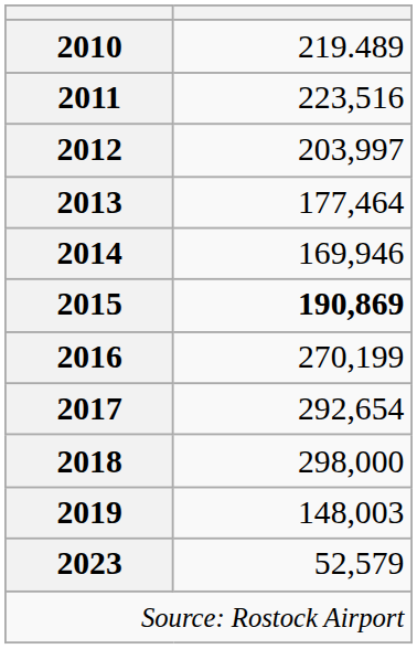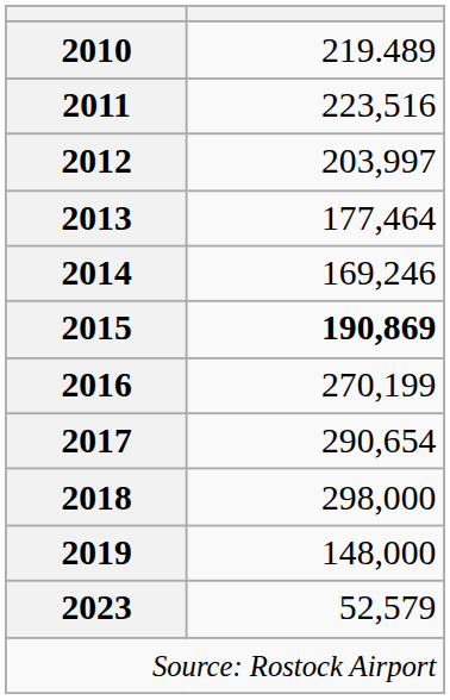 <table class="wikitable" style="text-align: right; width:200px;" align="center">
 <tr>
 <th style="width:75px"></th>
 <th></th>
 </tr>
 <tr>
 <th>2010</th>
 <td>219.489</td>
 </tr>
 <tr>
 <th>2011</th>
 <td> 223,516</td>
 </tr>
 <tr>
 <th>2012</th>
 <td> 203,997</td>
 </tr>
 <tr>
 <th>2013</th>
 <td> 177,464</td>
 </tr>
 <tr>
 <th>2014</th>
-<td> 169,946</td>
+<td> 169,246</td>
 </tr>
 <tr>
 <th>2015</th>
 <td><strong> 190,869</strong></td>
 </tr>
 <tr>
 <th>2016</th>
 <td> 270,199</td>
 </tr>
 <tr>
 <th>2017</th>
-<td> 292,654</td>
+<td> 290,654</td>
 </tr>
 <tr>
 <th>2018</th>
 <td> 298,000</td>
 </tr>
 <tr>
 <th>2019</th>
-<td> 148,003</td>
+<td> 148,000</td>
 </tr>
 <tr>
 <th>2023</th>
 <td>52,579</td>
 </tr>
 <tr>
 <td colspan=5 align="right"><small><em>Source: Rostock Airport</em></small></td>
 </tr>
 </table>
